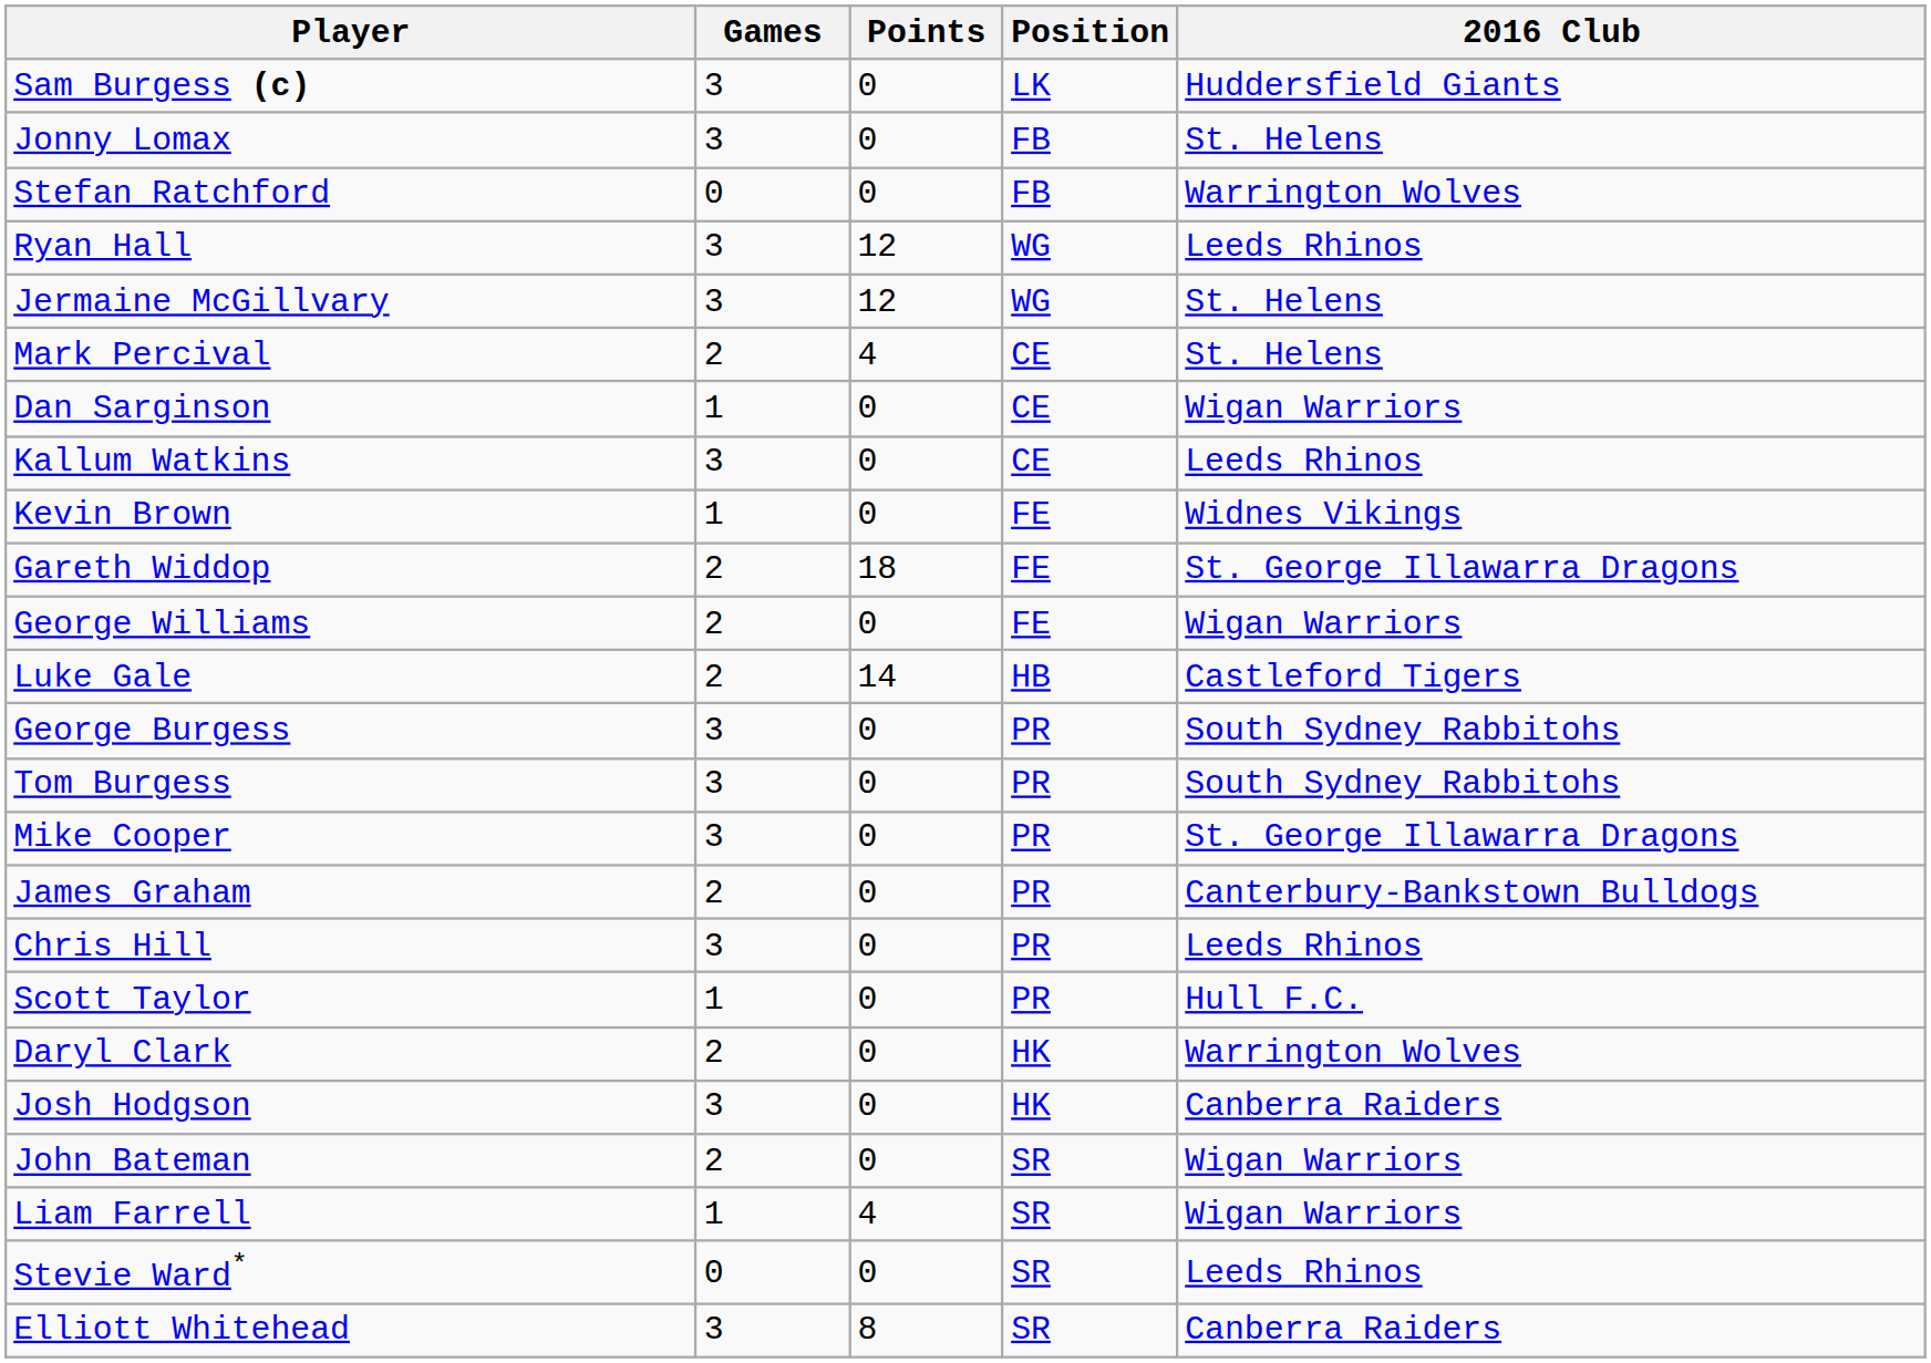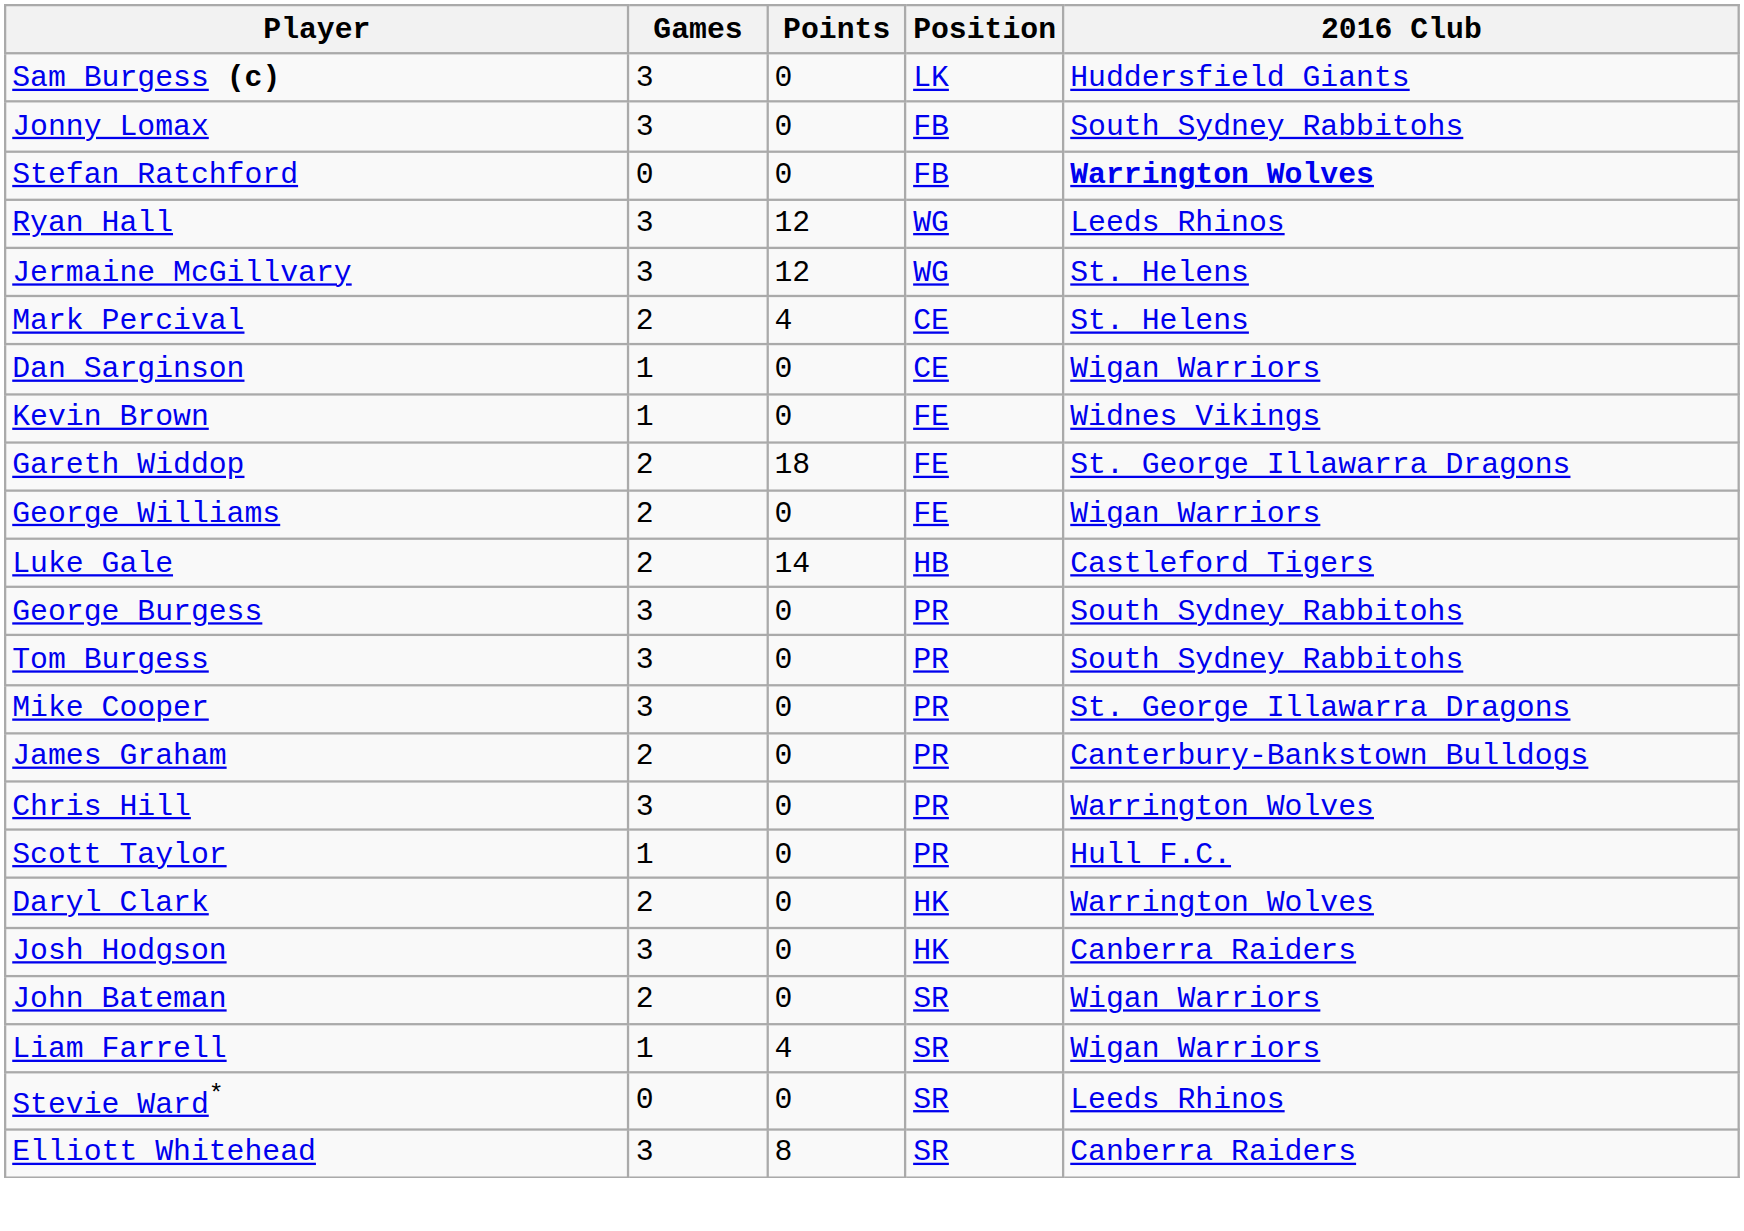 <table class="wikitable sortable" style="width:60%;text-align:left">
 <tr bgcolor=#FFFFFF>
 <th !width=15%>Player</th>
 <th width=8%>Games</th>
 <th width=8%>Points</th>
 <th width=8%>Position</th>
 <th width=39%>2016 Club</th>
 </tr>
 <tr>
 <td><a href='#'>Sam Burgess</a> <strong>(c)</strong></td>
 <td>3</td>
 <td>0</td>
 <td><a href='#'>LK</a></td>
 <td> <a href='#'>Huddersfield Giants</a></td>
 </tr>
 <tr>
 <td><a href='#'>Jonny Lomax</a></td>
 <td>3</td>
 <td>0</td>
 <td><a href='#'>FB</a></td>
-<td> <a href='#'>St. Helens</a></td>
+<td> <a href='#'>South Sydney Rabbitohs</a></td>
 </tr>
 <tr>
 <td><a href='#'>Stefan Ratchford</a></td>
 <td>0</td>
 <td>0</td>
 <td><a href='#'>FB</a></td>
-<td> <a href='#'>Warrington Wolves</a></td>
+<td><strong> <a href='#'>Warrington Wolves</a></strong></td>
 </tr>
 <tr>
 <td><a href='#'>Ryan Hall</a></td>
 <td>3</td>
 <td>12</td>
 <td><a href='#'>WG</a></td>
 <td> <a href='#'>Leeds Rhinos</a></td>
 </tr>
 <tr>
 <td><a href='#'>Jermaine McGillvary</a></td>
 <td>3</td>
 <td>12</td>
 <td><a href='#'>WG</a></td>
 <td> <a href='#'>St. Helens</a></td>
 </tr>
 <tr>
 <td><a href='#'>Mark Percival</a></td>
 <td>2</td>
 <td>4</td>
 <td><a href='#'>CE</a></td>
 <td> <a href='#'>St. Helens</a></td>
 </tr>
 <tr>
 <td><a href='#'>Dan Sarginson</a></td>
 <td>1</td>
 <td>0</td>
 <td><a href='#'>CE</a></td>
 <td> <a href='#'>Wigan Warriors</a></td>
-</tr>
-<tr>
-<td><a href='#'>Kallum Watkins</a></td>
-<td>3</td>
-<td>0</td>
-<td><a href='#'>CE</a></td>
-<td> <a href='#'>Leeds Rhinos</a></td>
 </tr>
 <tr>
 <td><a href='#'>Kevin Brown</a></td>
 <td>1</td>
 <td>0</td>
 <td><a href='#'>FE</a></td>
 <td> <a href='#'>Widnes Vikings</a></td>
 </tr>
 <tr>
 <td><a href='#'>Gareth Widdop</a></td>
 <td>2</td>
 <td>18</td>
 <td><a href='#'>FE</a></td>
 <td> <a href='#'>St. George Illawarra Dragons</a></td>
 </tr>
 <tr>
 <td><a href='#'>George Williams</a></td>
 <td>2</td>
 <td>0</td>
 <td><a href='#'>FE</a></td>
 <td> <a href='#'>Wigan Warriors</a></td>
 </tr>
 <tr>
 <td><a href='#'>Luke Gale</a></td>
 <td>2</td>
 <td>14</td>
 <td><a href='#'>HB</a></td>
 <td> <a href='#'>Castleford Tigers</a></td>
 </tr>
 <tr>
 <td><a href='#'>George Burgess</a></td>
 <td>3</td>
 <td>0</td>
 <td><a href='#'>PR</a></td>
 <td> <a href='#'>South Sydney Rabbitohs</a></td>
 </tr>
 <tr>
 <td><a href='#'>Tom Burgess</a></td>
 <td>3</td>
 <td>0</td>
 <td><a href='#'>PR</a></td>
 <td> <a href='#'>South Sydney Rabbitohs</a></td>
 </tr>
 <tr>
 <td><a href='#'>Mike Cooper</a></td>
 <td>3</td>
 <td>0</td>
 <td><a href='#'>PR</a></td>
 <td> <a href='#'>St. George Illawarra Dragons</a></td>
 </tr>
 <tr>
 <td><a href='#'>James Graham</a></td>
 <td>2</td>
 <td>0</td>
 <td><a href='#'>PR</a></td>
 <td> <a href='#'>Canterbury-Bankstown Bulldogs</a></td>
 </tr>
 <tr>
 <td><a href='#'>Chris Hill</a></td>
 <td>3</td>
 <td>0</td>
 <td><a href='#'>PR</a></td>
-<td> <a href='#'>Leeds Rhinos</a></td>
+<td> <a href='#'>Warrington Wolves</a></td>
 </tr>
 <tr>
 <td><a href='#'>Scott Taylor</a></td>
 <td>1</td>
 <td>0</td>
 <td><a href='#'>PR</a></td>
 <td> <a href='#'>Hull F.C.</a></td>
 </tr>
 <tr>
 <td><a href='#'>Daryl Clark</a></td>
 <td>2</td>
 <td>0</td>
 <td><a href='#'>HK</a></td>
 <td> <a href='#'>Warrington Wolves</a></td>
 </tr>
 <tr>
 <td><a href='#'>Josh Hodgson</a></td>
 <td>3</td>
 <td>0</td>
 <td><a href='#'>HK</a></td>
 <td> <a href='#'>Canberra Raiders</a></td>
 </tr>
 <tr>
 <td><a href='#'>John Bateman</a></td>
 <td>2</td>
 <td>0</td>
 <td><a href='#'>SR</a></td>
 <td> <a href='#'>Wigan Warriors</a></td>
 </tr>
 <tr>
 <td><a href='#'>Liam Farrell</a></td>
 <td>1</td>
 <td>4</td>
 <td><a href='#'>SR</a></td>
 <td> <a href='#'>Wigan Warriors</a></td>
 </tr>
 <tr>
 <td><a href='#'>Stevie Ward</a><sup>*</sup></td>
 <td>0</td>
 <td>0</td>
 <td><a href='#'>SR</a></td>
 <td> <a href='#'>Leeds Rhinos</a></td>
 </tr>
 <tr>
 <td><a href='#'>Elliott Whitehead</a></td>
 <td>3</td>
 <td>8</td>
 <td><a href='#'>SR</a></td>
 <td> <a href='#'>Canberra Raiders</a></td>
 </tr>
 </table>
